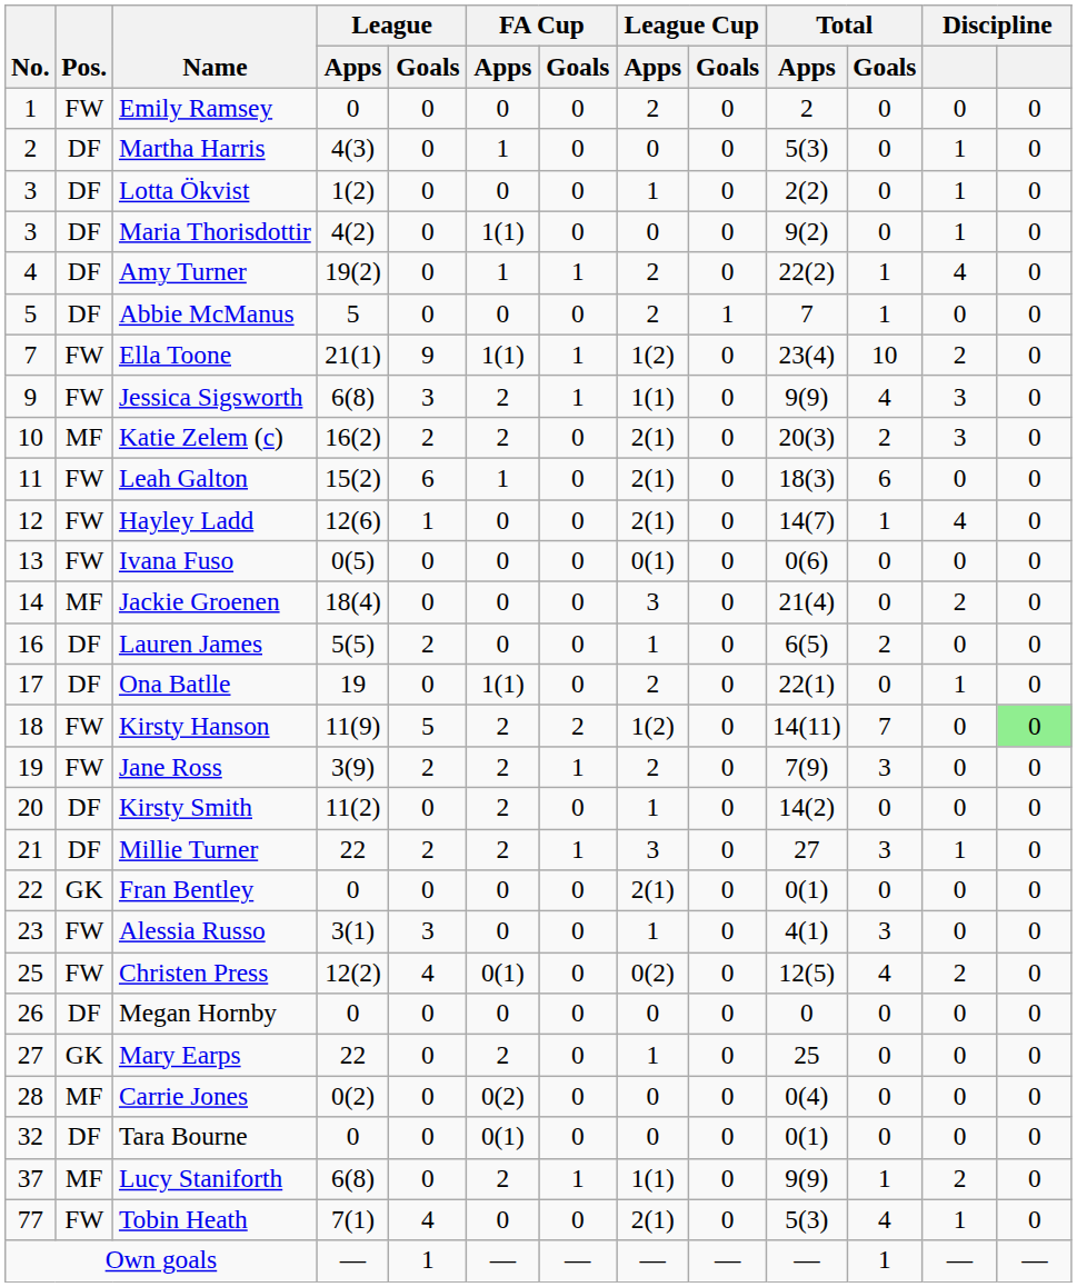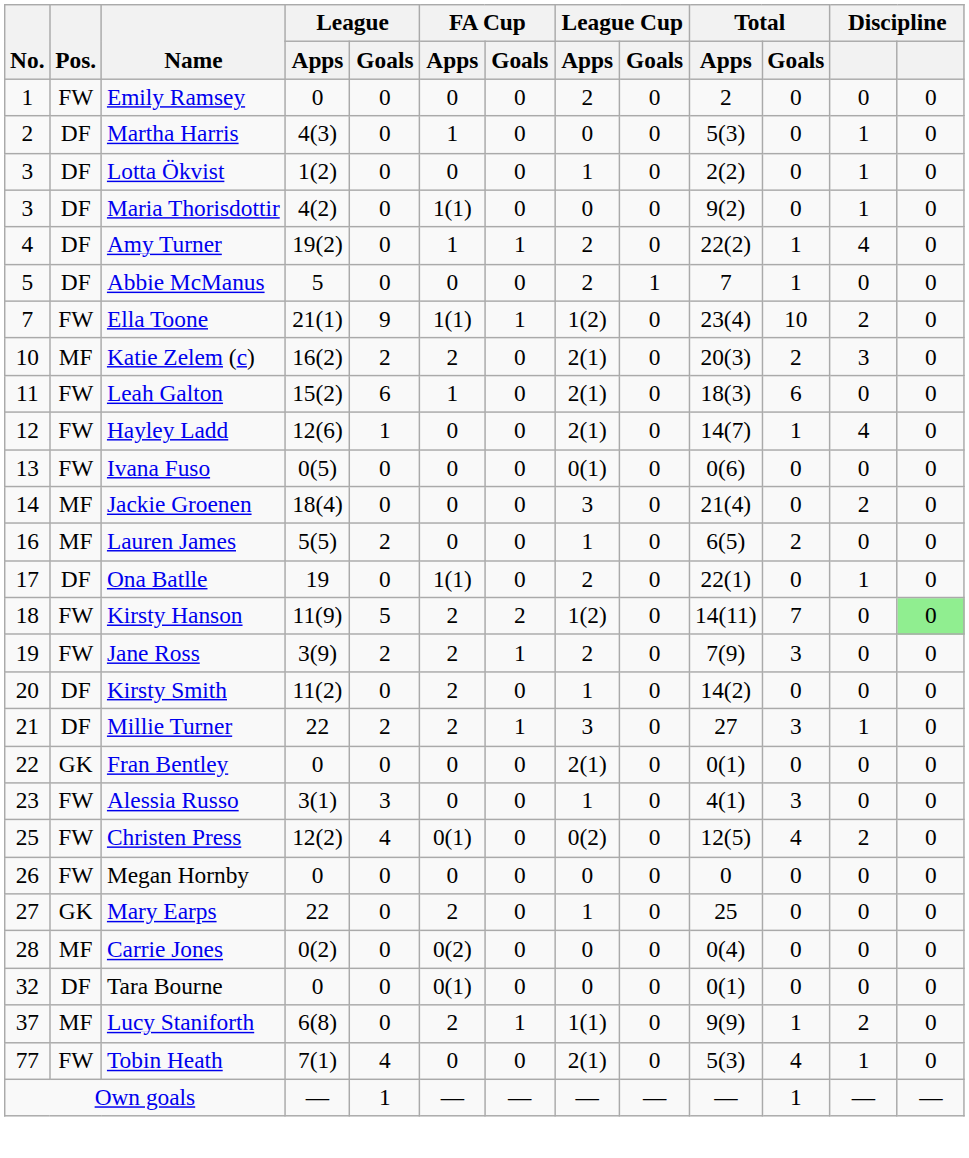 <table class="wikitable" style="text-align:center">
 <tr>
 <th rowspan="2" valign="bottom">No.</th>
 <th rowspan="2" valign="bottom">Pos.</th>
 <th rowspan="2" valign="bottom">Name</th>
 <th colspan="2" width="85">League</th>
 <th colspan="2" width="85">FA Cup</th>
 <th colspan="2" width="85">League Cup</th>
 <th colspan="2" width="85">Total</th>
 <th colspan="2" width="85">Discipline</th>
 </tr>
 <tr>
 <th>Apps</th>
 <th>Goals</th>
 <th>Apps</th>
 <th>Goals</th>
 <th>Apps</th>
 <th>Goals</th>
 <th>Apps</th>
 <th>Goals</th>
 <th></th>
 <th></th>
 </tr>
 <tr>
 <td>1</td>
 <td>FW</td>
 <td align="left"> <a href='#'>Emily Ramsey</a></td>
 <td>0</td>
 <td>0</td>
 <td>0</td>
 <td>0</td>
 <td>2</td>
 <td>0</td>
 <td>2</td>
 <td>0</td>
 <td>0</td>
 <td>0</td>
 </tr>
 <tr>
 <td>2</td>
 <td>DF</td>
 <td align="left"> <a href='#'>Martha Harris</a></td>
 <td>4(3)</td>
 <td>0</td>
 <td>1</td>
 <td>0</td>
 <td>0</td>
 <td>0</td>
 <td>5(3)</td>
 <td>0</td>
 <td>1</td>
 <td>0</td>
 </tr>
 <tr>
 <td>3</td>
 <td>DF</td>
 <td align="left"> <a href='#'>Lotta Ökvist</a></td>
 <td>1(2)</td>
 <td>0</td>
 <td>0</td>
 <td>0</td>
 <td>1</td>
 <td>0</td>
 <td>2(2)</td>
 <td>0</td>
 <td>1</td>
 <td>0</td>
 </tr>
 <tr>
 <td>3</td>
 <td>DF</td>
 <td align="left"> <a href='#'>Maria Thorisdottir</a></td>
 <td>4(2)</td>
 <td>0</td>
 <td>1(1)</td>
 <td>0</td>
 <td>0</td>
 <td>0</td>
 <td>9(2)</td>
 <td>0</td>
 <td>1</td>
 <td>0</td>
 </tr>
 <tr>
 <td>4</td>
 <td>DF</td>
 <td align="left"> <a href='#'>Amy Turner</a></td>
 <td>19(2)</td>
 <td>0</td>
 <td>1</td>
 <td>1</td>
 <td>2</td>
 <td>0</td>
 <td>22(2)</td>
 <td>1</td>
 <td>4</td>
 <td>0</td>
 </tr>
 <tr>
 <td>5</td>
 <td>DF</td>
 <td align="left"> <a href='#'>Abbie McManus</a></td>
 <td>5</td>
 <td>0</td>
 <td>0</td>
 <td>0</td>
 <td>2</td>
 <td>1</td>
 <td>7</td>
 <td>1</td>
 <td>0</td>
 <td>0</td>
 </tr>
 <tr>
 <td>7</td>
 <td>FW</td>
 <td align="left"> <a href='#'>Ella Toone</a></td>
 <td>21(1)</td>
 <td>9</td>
 <td>1(1)</td>
 <td>1</td>
 <td>1(2)</td>
 <td>0</td>
 <td>23(4)</td>
 <td>10</td>
 <td>2</td>
 <td>0</td>
 </tr>
 <tr>
-<td>9</td>
-<td>FW</td>
-<td align="left"> <a href='#'>Jessica Sigsworth</a></td>
-<td>6(8)</td>
-<td>3</td>
-<td>2</td>
-<td>1</td>
-<td>1(1)</td>
-<td>0</td>
-<td>9(9)</td>
-<td>4</td>
-<td>3</td>
-<td>0</td>
-</tr>
-<tr>
 <td>10</td>
 <td>MF</td>
 <td align="left"> <a href='#'>Katie Zelem</a> (<a href='#'>c</a>)</td>
 <td>16(2)</td>
 <td>2</td>
 <td>2</td>
 <td>0</td>
 <td>2(1)</td>
 <td>0</td>
 <td>20(3)</td>
 <td>2</td>
 <td>3</td>
 <td>0</td>
 </tr>
 <tr>
 <td>11</td>
 <td>FW</td>
 <td align="left"> <a href='#'>Leah Galton</a></td>
 <td>15(2)</td>
 <td>6</td>
 <td>1</td>
 <td>0</td>
 <td>2(1)</td>
 <td>0</td>
 <td>18(3)</td>
 <td>6</td>
 <td>0</td>
 <td>0</td>
 </tr>
 <tr>
 <td>12</td>
 <td>FW</td>
 <td align="left"> <a href='#'>Hayley Ladd</a></td>
 <td>12(6)</td>
 <td>1</td>
 <td>0</td>
 <td>0</td>
 <td>2(1)</td>
 <td>0</td>
 <td>14(7)</td>
 <td>1</td>
 <td>4</td>
 <td>0</td>
 </tr>
 <tr>
 <td>13</td>
 <td>FW</td>
 <td align="left"> <a href='#'>Ivana Fuso</a></td>
 <td>0(5)</td>
 <td>0</td>
 <td>0</td>
 <td>0</td>
 <td>0(1)</td>
 <td>0</td>
 <td>0(6)</td>
 <td>0</td>
 <td>0</td>
 <td>0</td>
 </tr>
 <tr>
 <td>14</td>
 <td>MF</td>
 <td align="left"> <a href='#'>Jackie Groenen</a></td>
 <td>18(4)</td>
 <td>0</td>
 <td>0</td>
 <td>0</td>
 <td>3</td>
 <td>0</td>
 <td>21(4)</td>
 <td>0</td>
 <td>2</td>
 <td>0</td>
 </tr>
 <tr>
 <td>16</td>
-<td>DF</td>
+<td>MF</td>
 <td align="left"> <a href='#'>Lauren James</a></td>
 <td>5(5)</td>
 <td>2</td>
 <td>0</td>
 <td>0</td>
 <td>1</td>
 <td>0</td>
 <td>6(5)</td>
 <td>2</td>
 <td>0</td>
 <td>0</td>
 </tr>
 <tr>
 <td>17</td>
 <td>DF</td>
 <td align="left"> <a href='#'>Ona Batlle</a></td>
 <td>19</td>
 <td>0</td>
 <td>1(1)</td>
 <td>0</td>
 <td>2</td>
 <td>0</td>
 <td>22(1)</td>
 <td>0</td>
 <td>1</td>
 <td>0</td>
 </tr>
 <tr>
 <td>18</td>
 <td>FW</td>
 <td align="left"> <a href='#'>Kirsty Hanson</a></td>
 <td>11(9)</td>
 <td>5</td>
 <td>2</td>
 <td>2</td>
 <td>1(2)</td>
 <td>0</td>
 <td>14(11)</td>
 <td>7</td>
 <td>0</td>
 <td style="background: lightgreen;">0</td>
 </tr>
 <tr>
 <td>19</td>
 <td>FW</td>
 <td align="left"> <a href='#'>Jane Ross</a></td>
 <td>3(9)</td>
 <td>2</td>
 <td>2</td>
 <td>1</td>
 <td>2</td>
 <td>0</td>
 <td>7(9)</td>
 <td>3</td>
 <td>0</td>
 <td>0</td>
 </tr>
 <tr>
 <td>20</td>
 <td>DF</td>
 <td align="left"> <a href='#'>Kirsty Smith</a></td>
 <td>11(2)</td>
 <td>0</td>
 <td>2</td>
 <td>0</td>
 <td>1</td>
 <td>0</td>
 <td>14(2)</td>
 <td>0</td>
 <td>0</td>
 <td>0</td>
 </tr>
 <tr>
 <td>21</td>
 <td>DF</td>
 <td align="left"> <a href='#'>Millie Turner</a></td>
 <td>22</td>
 <td>2</td>
 <td>2</td>
 <td>1</td>
 <td>3</td>
 <td>0</td>
 <td>27</td>
 <td>3</td>
 <td>1</td>
 <td>0</td>
 </tr>
 <tr>
 <td>22</td>
 <td>GK</td>
 <td align="left"> <a href='#'>Fran Bentley</a></td>
 <td>0</td>
 <td>0</td>
 <td>0</td>
 <td>0</td>
 <td>2(1)</td>
 <td>0</td>
 <td>0(1)</td>
 <td>0</td>
 <td>0</td>
 <td>0</td>
 </tr>
 <tr>
 <td>23</td>
 <td>FW</td>
 <td align="left"> <a href='#'>Alessia Russo</a></td>
 <td>3(1)</td>
 <td>3</td>
 <td>0</td>
 <td>0</td>
 <td>1</td>
 <td>0</td>
 <td>4(1)</td>
 <td>3</td>
 <td>0</td>
 <td>0</td>
 </tr>
 <tr>
 <td>25</td>
 <td>FW</td>
 <td align="left"> <a href='#'>Christen Press</a></td>
 <td>12(2)</td>
 <td>4</td>
 <td>0(1)</td>
 <td>0</td>
 <td>0(2)</td>
 <td>0</td>
 <td>12(5)</td>
 <td>4</td>
 <td>2</td>
 <td>0</td>
 </tr>
 <tr>
 <td>26</td>
-<td>DF</td>
+<td>FW</td>
 <td align="left"> Megan Hornby</td>
 <td>0</td>
 <td>0</td>
 <td>0</td>
 <td>0</td>
 <td>0</td>
 <td>0</td>
 <td>0</td>
 <td>0</td>
 <td>0</td>
 <td>0</td>
 </tr>
 <tr>
 <td>27</td>
 <td>GK</td>
 <td align="left"> <a href='#'>Mary Earps</a></td>
 <td>22</td>
 <td>0</td>
 <td>2</td>
 <td>0</td>
 <td>1</td>
 <td>0</td>
 <td>25</td>
 <td>0</td>
 <td>0</td>
 <td>0</td>
 </tr>
 <tr>
 <td>28</td>
 <td>MF</td>
 <td align="left"> <a href='#'>Carrie Jones</a></td>
 <td>0(2)</td>
 <td>0</td>
 <td>0(2)</td>
 <td>0</td>
 <td>0</td>
 <td>0</td>
 <td>0(4)</td>
 <td>0</td>
 <td>0</td>
 <td>0</td>
 </tr>
 <tr>
 <td>32</td>
 <td>DF</td>
 <td align="left"> Tara Bourne</td>
 <td>0</td>
 <td>0</td>
 <td>0(1)</td>
 <td>0</td>
 <td>0</td>
 <td>0</td>
 <td>0(1)</td>
 <td>0</td>
 <td>0</td>
 <td>0</td>
 </tr>
 <tr>
 <td>37</td>
 <td>MF</td>
 <td align="left"> <a href='#'>Lucy Staniforth</a></td>
 <td>6(8)</td>
 <td>0</td>
 <td>2</td>
 <td>1</td>
 <td>1(1)</td>
 <td>0</td>
 <td>9(9)</td>
 <td>1</td>
 <td>2</td>
 <td>0</td>
 </tr>
 <tr>
 <td>77</td>
 <td>FW</td>
 <td align="left"> <a href='#'>Tobin Heath</a></td>
 <td>7(1)</td>
 <td>4</td>
 <td>0</td>
 <td>0</td>
 <td>2(1)</td>
 <td>0</td>
 <td>5(3)</td>
 <td>4</td>
 <td>1</td>
 <td>0</td>
 </tr>
 <tr>
 <td colspan=3><a href='#'>Own goals</a></td>
 <td>—</td>
 <td>1</td>
 <td>—</td>
 <td>—</td>
 <td>—</td>
 <td>—</td>
 <td>—</td>
 <td>1</td>
 <td>—</td>
 <td>—</td>
 </tr>
 </table>
